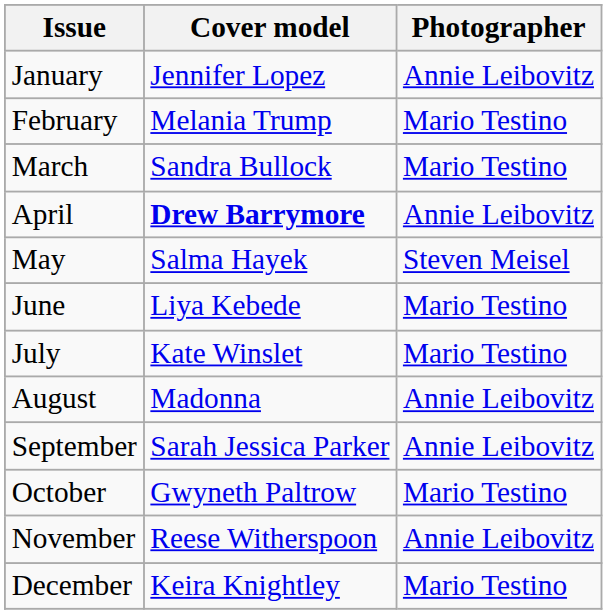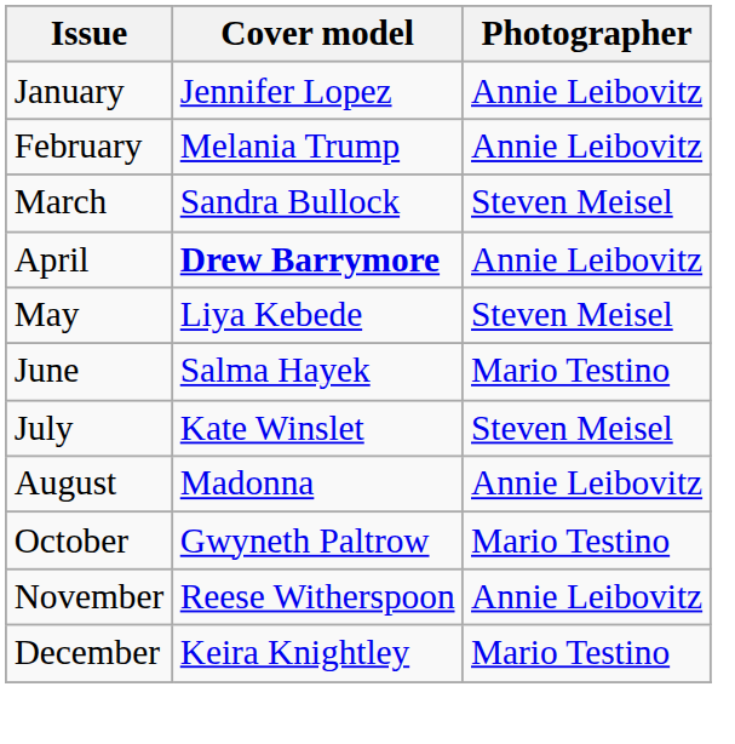 <table class="sortable wikitable">
 <tr>
 <th>Issue</th>
 <th>Cover model</th>
 <th>Photographer</th>
 </tr>
 <tr>
 <td>January</td>
 <td><a href='#'>Jennifer Lopez</a></td>
 <td><a href='#'>Annie Leibovitz</a></td>
 </tr>
 <tr>
 <td>February</td>
 <td><a href='#'>Melania Trump</a></td>
-<td><a href='#'>Mario Testino</a></td>
+<td><a href='#'>Annie Leibovitz</a></td>
 </tr>
 <tr>
 <td>March</td>
 <td><a href='#'>Sandra Bullock</a></td>
-<td><a href='#'>Mario Testino</a></td>
+<td><a href='#'>Steven Meisel</a></td>
 </tr>
 <tr>
 <td>April</td>
 <td><strong><a href='#'>Drew Barrymore</a></strong></td>
 <td><a href='#'>Annie Leibovitz</a></td>
 </tr>
 <tr>
 <td>May</td>
-<td><a href='#'>Salma Hayek</a></td>
+<td><a href='#'>Liya Kebede</a></td>
 <td><a href='#'>Steven Meisel</a></td>
 </tr>
 <tr>
 <td>June</td>
-<td><a href='#'>Liya Kebede</a></td>
+<td><a href='#'>Salma Hayek</a></td>
 <td><a href='#'>Mario Testino</a></td>
 </tr>
 <tr>
 <td>July</td>
 <td><a href='#'>Kate Winslet</a></td>
-<td><a href='#'>Mario Testino</a></td>
+<td><a href='#'>Steven Meisel</a></td>
 </tr>
 <tr>
 <td>August</td>
 <td><a href='#'>Madonna</a></td>
-<td><a href='#'>Annie Leibovitz</a></td>
-</tr>
-<tr>
-<td>September</td>
-<td><a href='#'>Sarah Jessica Parker</a></td>
 <td><a href='#'>Annie Leibovitz</a></td>
 </tr>
 <tr>
 <td>October</td>
 <td><a href='#'>Gwyneth Paltrow</a></td>
 <td><a href='#'>Mario Testino</a></td>
 </tr>
 <tr>
 <td>November</td>
 <td><a href='#'>Reese Witherspoon</a></td>
 <td><a href='#'>Annie Leibovitz</a></td>
 </tr>
 <tr>
 <td>December</td>
 <td><a href='#'>Keira Knightley</a></td>
 <td><a href='#'>Mario Testino</a></td>
 </tr>
 </table>
